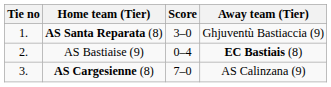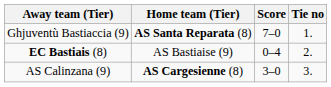 <table class="wikitable" style="text-align: center">
 <tr>
-<th>Tie no</th>
+<th>Away team (Tier)</th>
 <th>Home team (Tier)</th>
 <th>Score</th>
-<th>Away team (Tier)</th>
+<th>Tie no</th>
 </tr>
 <tr>
+<td>Ghjuventù Bastiaccia (9)</td>
+<td><strong>AS Santa Reparata</strong> (8)</td>
+<td>7–0</td>
 <td>1.</td>
-<td><strong>AS Santa Reparata</strong> (8)</td>
-<td>3–0</td>
-<td>Ghjuventù Bastiaccia (9)</td>
 </tr>
 <tr>
-<td>2.</td>
+<td><strong>EC Bastiais</strong> (8)</td>
 <td>AS Bastiaise (9)</td>
 <td>0–4</td>
-<td><strong>EC Bastiais</strong> (8)</td>
+<td>2.</td>
 </tr>
 <tr>
+<td>AS Calinzana (9)</td>
+<td><strong>AS Cargesienne</strong> (8)</td>
+<td>3–0</td>
 <td>3.</td>
-<td><strong>AS Cargesienne</strong> (8)</td>
-<td>7–0</td>
-<td>AS Calinzana (9)</td>
 </tr>
 </table>
